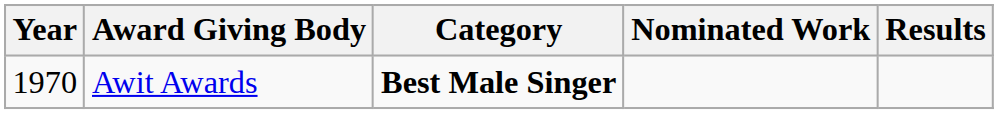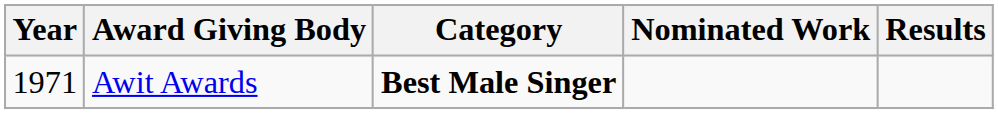 <table class="wikitable">
 <tr>
 <th>Year</th>
 <th>Award Giving Body</th>
 <th>Category</th>
 <th>Nominated Work</th>
 <th>Results</th>
 </tr>
 <tr>
-<td>1970</td>
+<td>1971</td>
 <td><a href='#'>Awit Awards</a></td>
 <td><strong>Best Male Singer</strong></td>
 <td></td>
 <td></td>
 </tr>
 </table>
